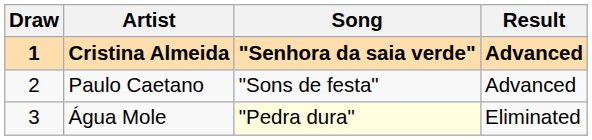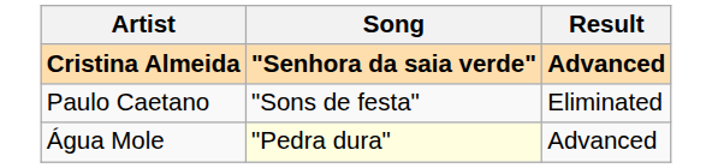 <table class="sortable wikitable" style="margin: 1em auto 1em auto; text-align:center;">
 <tr>
-<th>Draw</th>
 <th>Artist</th>
 <th>Song</th>
 <th>Result</th>
 </tr>
 <tr style="font-weight:bold; background:#FFDEAD;">
-<td>1</td>
 <td align="left">Cristina Almeida</td>
 <td align="left">"Senhora da saia verde"</td>
 <td align="left">Advanced</td>
 </tr>
 <tr>
-<td>2</td>
 <td align="left">Paulo Caetano</td>
 <td align="left">"Sons de festa"</td>
+<td align="left">Eliminated</td>
+</tr>
+<tr>
+<td align="left">Água Mole</td>
+<td align="left" style="background: lightyellow;">"Pedra dura"</td>
 <td align="left">Advanced</td>
 </tr>
-<tr>
-<td>3</td>
-<td align="left">Água Mole</td>
-<td align="left" style="background: lightyellow;">"Pedra dura"</td>
-<td align="left">Eliminated</td>
-</tr>
 </table>
